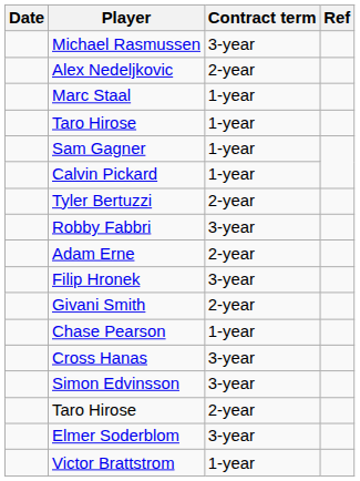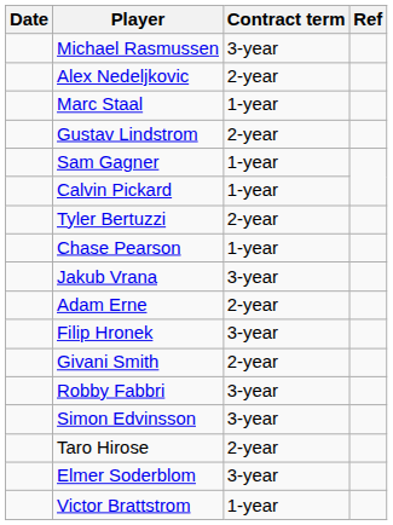 <table class="wikitable">
 <tr>
 <th>Date</th>
 <th>Player</th>
 <th>Contract term</th>
 <th>Ref</th>
 </tr>
 <tr>
 <td></td>
 <td><a href='#'>Michael Rasmussen</a></td>
 <td>3-year</td>
 <td></td>
 </tr>
 <tr>
 <td></td>
 <td><a href='#'>Alex Nedeljkovic</a></td>
 <td>2-year</td>
 <td></td>
 </tr>
 <tr>
 <td></td>
 <td><a href='#'>Marc Staal</a></td>
 <td>1-year</td>
 <td></td>
 </tr>
 <tr>
 <td></td>
-<td><a href='#'>Taro Hirose</a></td>
-<td>1-year</td>
+<td><a href='#'>Gustav Lindstrom</a></td>
+<td>2-year</td>
 <td></td>
 </tr>
 <tr>
 <td></td>
 <td><a href='#'>Sam Gagner</a></td>
 <td>1-year</td>
 <td rowspan="2"></td>
 </tr>
 <tr>
 <td></td>
 <td><a href='#'>Calvin Pickard</a></td>
 <td>1-year</td>
 </tr>
 <tr>
 <td></td>
 <td><a href='#'>Tyler Bertuzzi</a></td>
 <td>2-year</td>
 <td></td>
 </tr>
 <tr>
 <td></td>
-<td><a href='#'>Robby Fabbri</a></td>
+<td><a href='#'>Chase Pearson</a></td>
+<td>1-year</td>
+<td></td>
+</tr>
+<tr>
+<td></td>
+<td><a href='#'>Jakub Vrana</a></td>
 <td>3-year</td>
 <td></td>
 </tr>
 <tr>
 <td></td>
 <td><a href='#'>Adam Erne</a></td>
 <td>2-year</td>
 <td></td>
 </tr>
 <tr>
 <td></td>
 <td><a href='#'>Filip Hronek</a></td>
 <td>3-year</td>
 <td></td>
 </tr>
 <tr>
 <td></td>
 <td><a href='#'>Givani Smith</a></td>
 <td>2-year</td>
 <td></td>
 </tr>
 <tr>
 <td></td>
-<td><a href='#'>Chase Pearson</a></td>
-<td>1-year</td>
-<td></td>
-</tr>
-<tr>
-<td></td>
-<td><a href='#'>Cross Hanas</a></td>
+<td><a href='#'>Robby Fabbri</a></td>
 <td>3-year</td>
 <td></td>
 </tr>
 <tr>
 <td></td>
 <td><a href='#'>Simon Edvinsson</a></td>
 <td>3-year</td>
 <td></td>
 </tr>
 <tr>
 <td></td>
 <td>Taro Hirose</td>
 <td>2-year</td>
 <td></td>
 </tr>
 <tr>
 <td></td>
 <td><a href='#'>Elmer Soderblom</a></td>
 <td>3-year</td>
 <td></td>
 </tr>
 <tr>
 <td></td>
 <td><a href='#'>Victor Brattstrom</a></td>
 <td>1-year</td>
 <td></td>
 </tr>
 </table>
